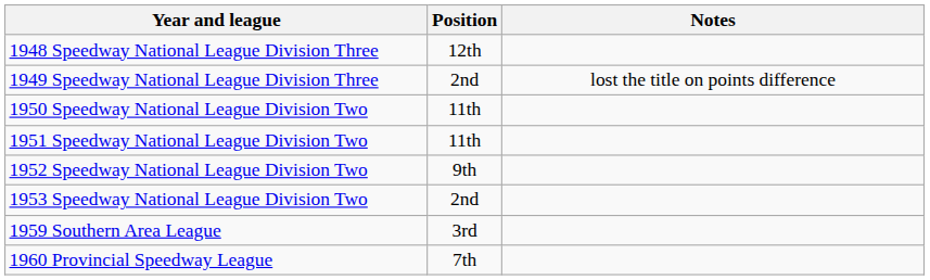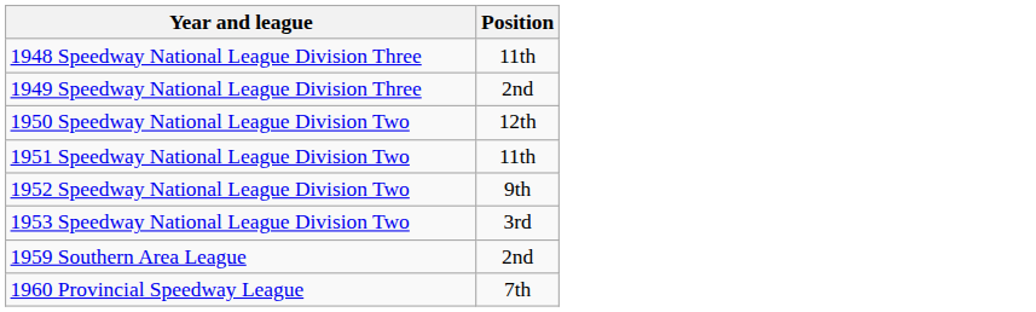 <table class="wikitable">
 <tr>
 <th width=350>Year and league</th>
 <th width=50>Position</th>
-<th width=350>Notes</th>
 </tr>
 <tr align=center>
 <td align="left"><a href='#'>1948 Speedway National League Division Three</a></td>
-<td>12th</td>
-<td></td>
+<td>11th</td>
 </tr>
 <tr align=center>
 <td align="left"><a href='#'>1949 Speedway National League Division Three</a></td>
 <td>2nd</td>
-<td>lost the title on points difference</td>
 </tr>
 <tr align=center>
 <td align="left"><a href='#'>1950 Speedway National League Division Two</a></td>
-<td>11th</td>
-<td></td>
+<td>12th</td>
 </tr>
 <tr align=center>
 <td align="left"><a href='#'>1951 Speedway National League Division Two</a></td>
 <td>11th</td>
-<td></td>
 </tr>
 <tr align=center>
 <td align="left"><a href='#'>1952 Speedway National League Division Two</a></td>
 <td>9th</td>
-<td></td>
 </tr>
 <tr align=center>
 <td align="left"><a href='#'>1953 Speedway National League Division Two</a></td>
-<td>2nd</td>
-<td></td>
+<td>3rd</td>
 </tr>
 <tr align=center>
 <td align="left"><a href='#'>1959 Southern Area League</a></td>
-<td>3rd</td>
-<td></td>
+<td>2nd</td>
 </tr>
 <tr align=center>
 <td align="left"><a href='#'>1960 Provincial Speedway League</a></td>
 <td>7th</td>
-<td></td>
 </tr>
 </table>
